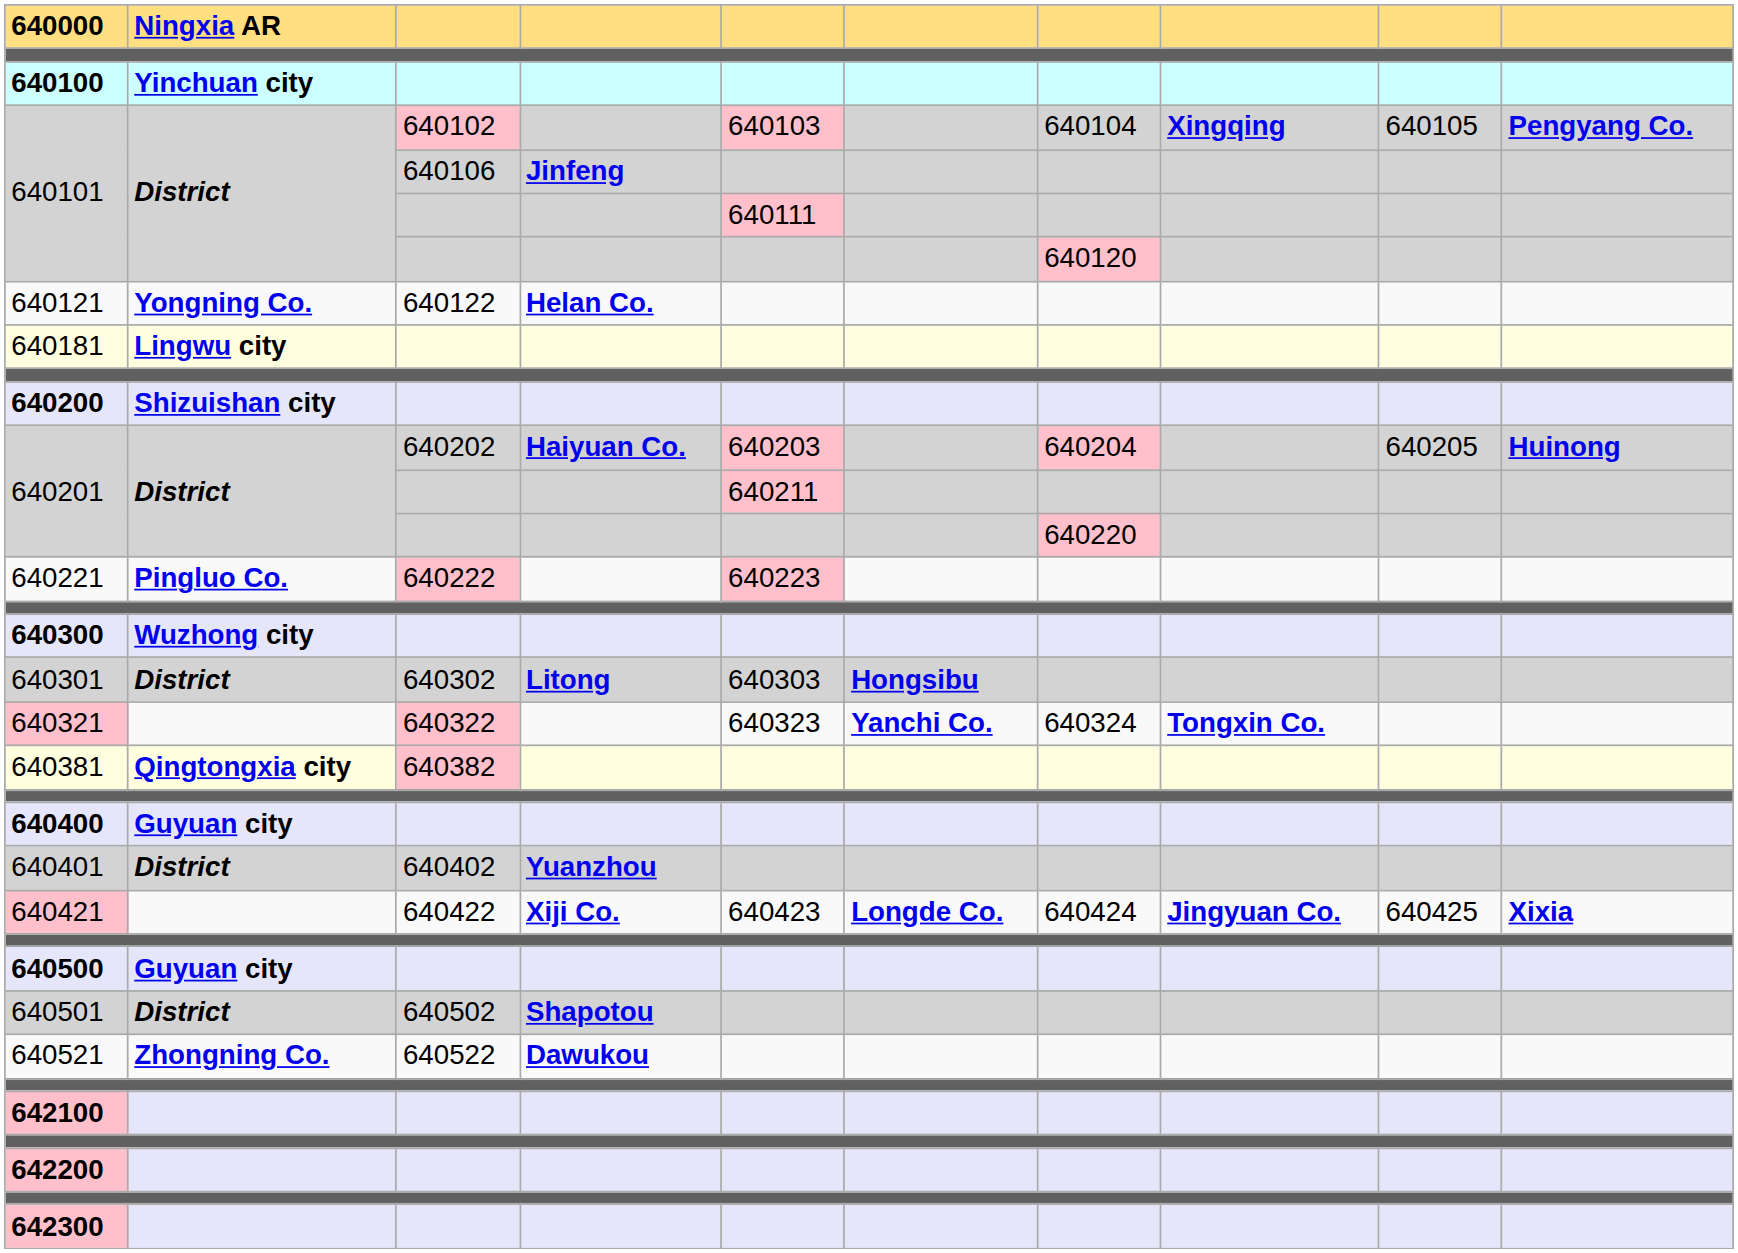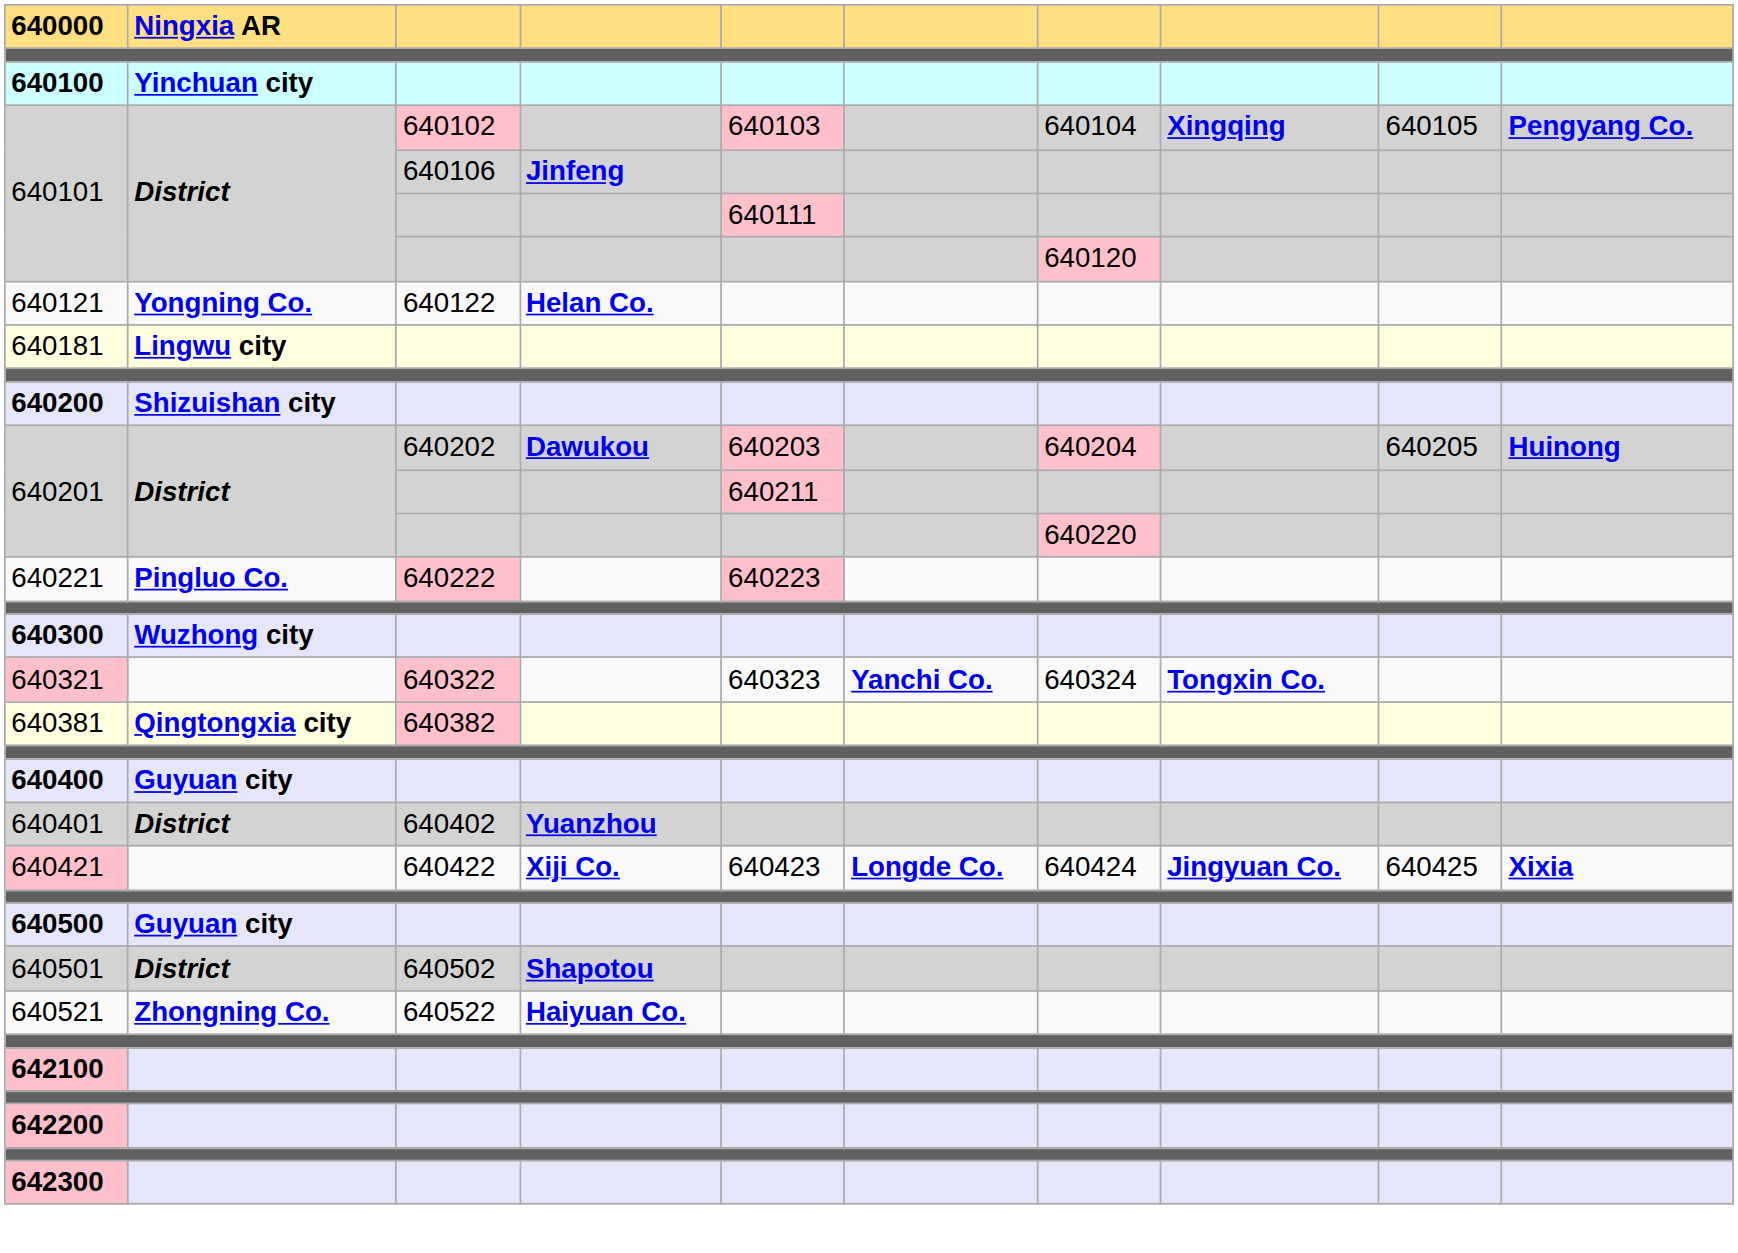 <table class="wikitable" align="center" width="1000">
 <tr ---- style="background:#FFDF80">
 <td><strong>640000</strong></td>
 <td><strong><a href='#'>Ningxia</a> AR</strong><br></td>
 <td></td>
 <td></td>
 <td></td>
 <td></td>
 <td></td>
 <td></td>
 <td></td>
 <td></td>
 </tr>
 <tr style="background:#606060; height:2pt">
 <td colspan="10"></td>
 </tr>
 <tr ---- style="background:#CCFFFF">
 <td><strong>640100</strong></td>
 <td><strong><a href='#'>Yinchuan</a> city</strong><br></td>
 <td></td>
 <td></td>
 <td></td>
 <td></td>
 <td></td>
 <td></td>
 <td></td>
 <td></td>
 </tr>
 <tr ---- style="background:#D3D3D3">
 <td rowspan="4">640101</td>
 <td rowspan="4"><strong><em>District</em></strong><br></td>
 <td bgcolor="#FFC0CB">640102</td>
 <td><br></td>
 <td bgcolor="#FFC0CB">640103</td>
 <td><br></td>
 <td>640104</td>
 <td><a href='#'><strong>Xingqing</strong></a><br></td>
 <td>640105</td>
 <td><a href='#'><strong>Pengyang Co.</strong></a><br></td>
 </tr>
 <tr ---- style="background:#D3D3D3">
 <td>640106</td>
 <td><a href='#'><strong>Jinfeng</strong></a><br></td>
 <td></td>
 <td></td>
 <td></td>
 <td></td>
 <td></td>
 <td></td>
 </tr>
 <tr ---- style="background:#D3D3D3">
 <td></td>
 <td></td>
 <td bgcolor="#FFC0CB">640111</td>
 <td><br></td>
 <td></td>
 <td></td>
 <td></td>
 <td></td>
 </tr>
 <tr ---- style="background:#D3D3D3">
 <td></td>
 <td></td>
 <td></td>
 <td></td>
 <td bgcolor="#FFC0CB">640120</td>
 <td><br></td>
 <td></td>
 <td></td>
 </tr>
 <tr ---->
 <td>640121</td>
 <td><a href='#'><strong>Yongning Co.</strong></a><br></td>
 <td>640122</td>
 <td><a href='#'><strong>Helan Co.</strong></a><br></td>
 <td></td>
 <td></td>
 <td></td>
 <td></td>
 <td></td>
 <td></td>
 </tr>
 <tr ---- style="background:lightyellow">
 <td>640181</td>
 <td><strong><a href='#'>Lingwu</a> city</strong><br></td>
 <td></td>
 <td></td>
 <td></td>
 <td></td>
 <td></td>
 <td></td>
 <td></td>
 <td></td>
 </tr>
 <tr style="background:#606060; height:2pt">
 <td colspan="10"></td>
 </tr>
 <tr ---- style="background:#E6E6FA">
 <td><strong>640200</strong></td>
 <td><strong><a href='#'>Shizuishan</a> city</strong><br></td>
 <td></td>
 <td></td>
 <td></td>
 <td></td>
 <td></td>
 <td></td>
 <td></td>
 <td></td>
 </tr>
 <tr ---- style="background:#D3D3D3">
 <td rowspan="3">640201</td>
 <td rowspan="3"><strong><em>District</em></strong><br></td>
 <td>640202</td>
-<td><a href='#'><strong>Haiyuan Co.</strong></a><br></td>
+<td><a href='#'><strong>Dawukou</strong></a><br></td>
 <td bgcolor="#FFC0CB">640203</td>
 <td><br></td>
 <td bgcolor="#FFC0CB">640204</td>
 <td><br></td>
 <td>640205</td>
 <td><a href='#'><strong>Huinong</strong></a><br></td>
 </tr>
 <tr ---- style="background:#D3D3D3">
 <td></td>
 <td></td>
 <td bgcolor="#FFC0CB">640211</td>
 <td><br></td>
 <td></td>
 <td></td>
 <td></td>
 <td></td>
 </tr>
 <tr ---- style="background:#D3D3D3">
 <td></td>
 <td></td>
 <td></td>
 <td></td>
 <td bgcolor="#FFC0CB">640220</td>
 <td><br></td>
 <td></td>
 <td></td>
 </tr>
 <tr ---->
 <td>640221</td>
 <td><a href='#'><strong>Pingluo Co.</strong></a><br></td>
 <td bgcolor="#FFC0CB">640222</td>
 <td><br></td>
 <td bgcolor="#FFC0CB">640223</td>
 <td><br></td>
 <td></td>
 <td></td>
 <td></td>
 <td></td>
 </tr>
 <tr style="background:#606060; height:2pt">
 <td colspan="10"></td>
 </tr>
 <tr ---- style="background:#E6E6FA">
 <td><strong>640300</strong></td>
 <td><strong><a href='#'>Wuzhong</a> city</strong><br></td>
 <td></td>
 <td></td>
 <td></td>
 <td></td>
-<td></td>
-<td></td>
-<td></td>
-<td></td>
-</tr>
-<tr ---- style="background:#D3D3D3">
-<td>640301</td>
-<td><strong><em>District</em></strong><br></td>
-<td>640302</td>
-<td><a href='#'><strong>Litong</strong></a><br></td>
-<td>640303</td>
-<td><a href='#'><strong>Hongsibu</strong></a><br></td>
 <td></td>
 <td></td>
 <td></td>
 <td></td>
 </tr>
 <tr ---->
 <td bgcolor="#FFC0CB">640321</td>
 <td><br></td>
 <td bgcolor="#FFC0CB">640322</td>
 <td><br></td>
 <td>640323</td>
 <td><a href='#'><strong>Yanchi Co.</strong></a><br></td>
 <td>640324</td>
 <td><a href='#'><strong>Tongxin Co.</strong></a><br></td>
 <td></td>
 <td></td>
 </tr>
 <tr ---- style="background:lightyellow">
 <td>640381</td>
 <td><strong><a href='#'>Qingtongxia</a> city</strong><br></td>
 <td bgcolor="#FFC0CB">640382</td>
 <td><br></td>
 <td></td>
 <td></td>
 <td></td>
 <td></td>
 <td></td>
 <td></td>
 </tr>
 <tr style="background:#606060; height:2pt">
 <td colspan="10"></td>
 </tr>
 <tr ---- style="background:#E6E6FA">
 <td><strong>640400</strong></td>
 <td><strong><a href='#'>Guyuan</a> city</strong><br></td>
 <td></td>
 <td></td>
 <td></td>
 <td></td>
 <td></td>
 <td></td>
 <td></td>
 <td></td>
 </tr>
 <tr ---- style="background:#D3D3D3">
 <td>640401</td>
 <td><strong><em>District</em></strong><br></td>
 <td>640402</td>
 <td><a href='#'><strong>Yuanzhou</strong></a><br></td>
 <td></td>
 <td></td>
 <td></td>
 <td></td>
 <td></td>
 <td></td>
 </tr>
 <tr ---->
 <td bgcolor="#FFC0CB">640421</td>
 <td><br></td>
 <td>640422</td>
 <td><a href='#'><strong>Xiji Co.</strong></a><br></td>
 <td>640423</td>
 <td><a href='#'><strong>Longde Co.</strong></a><br></td>
 <td>640424</td>
 <td><a href='#'><strong>Jingyuan Co.</strong></a><br></td>
 <td>640425</td>
 <td><a href='#'><strong>Xixia</strong></a><br></td>
 </tr>
 <tr style="background:#606060; height:2pt">
 <td colspan="10"></td>
 </tr>
 <tr ---- style="background:#E6E6FA">
 <td><strong>640500</strong></td>
 <td><strong><a href='#'>Guyuan</a> city</strong><br></td>
 <td></td>
 <td></td>
 <td></td>
 <td></td>
 <td></td>
 <td></td>
 <td></td>
 <td></td>
 </tr>
 <tr ---- style="background:#D3D3D3">
 <td>640501</td>
 <td><strong><em>District</em></strong><br></td>
 <td>640502</td>
 <td><a href='#'><strong>Shapotou</strong></a><br></td>
 <td></td>
 <td></td>
 <td></td>
 <td></td>
 <td></td>
 <td></td>
 </tr>
 <tr ---->
 <td>640521</td>
 <td><a href='#'><strong>Zhongning Co.</strong></a><br></td>
 <td>640522</td>
-<td><a href='#'><strong>Dawukou</strong></a><br></td>
+<td><a href='#'><strong>Haiyuan Co.</strong></a><br></td>
 <td></td>
 <td></td>
 <td></td>
 <td></td>
 <td></td>
 <td></td>
 </tr>
 <tr style="background:#606060; height:2pt">
 <td colspan="10"></td>
 </tr>
 <tr ---- style="background:#E6E6FA">
 <td bgcolor="#FFC0CB"><strong>642100</strong></td>
 <td><br></td>
 <td></td>
 <td></td>
 <td></td>
 <td></td>
 <td></td>
 <td></td>
 <td></td>
 <td></td>
 </tr>
 <tr style="background:#606060; height:2pt">
 <td colspan="10"></td>
 </tr>
 <tr ---- style="background:#E6E6FA">
 <td bgcolor="#FFC0CB"><strong>642200</strong></td>
 <td><br></td>
 <td></td>
 <td></td>
 <td></td>
 <td></td>
 <td></td>
 <td></td>
 <td></td>
 <td></td>
 </tr>
 <tr style="background:#606060; height:2pt">
 <td colspan="10"></td>
 </tr>
 <tr ---- style="background:#E6E6FA">
 <td bgcolor="#FFC0CB"><strong>642300</strong></td>
 <td><br></td>
 <td></td>
 <td></td>
 <td></td>
 <td></td>
 <td></td>
 <td></td>
 <td></td>
 <td></td>
 </tr>
 </table>
